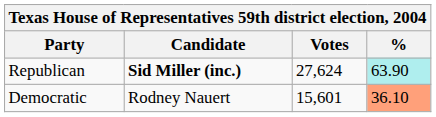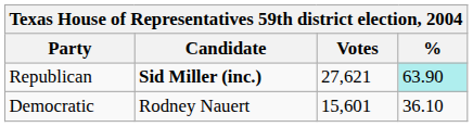 <table class="wikitable">
 <tr>
 <th colspan="4">Texas House of Representatives 59th district election, 2004</th>
 </tr>
 <tr>
 <th>Party</th>
 <th>Candidate</th>
 <th>Votes</th>
 <th>%</th>
 </tr>
 <tr>
 <td>Republican</td>
 <td><strong>Sid Miller (inc.)</strong></td>
-<td>27,624</td>
+<td>27,621</td>
 <td style="background: paleturquoise;">63.90</td>
 </tr>
 <tr>
 <td>Democratic</td>
 <td>Rodney Nauert</td>
 <td>15,601</td>
-<td style="background: lightsalmon;">36.10</td>
+<td>36.10</td>
 </tr>
 </table>
